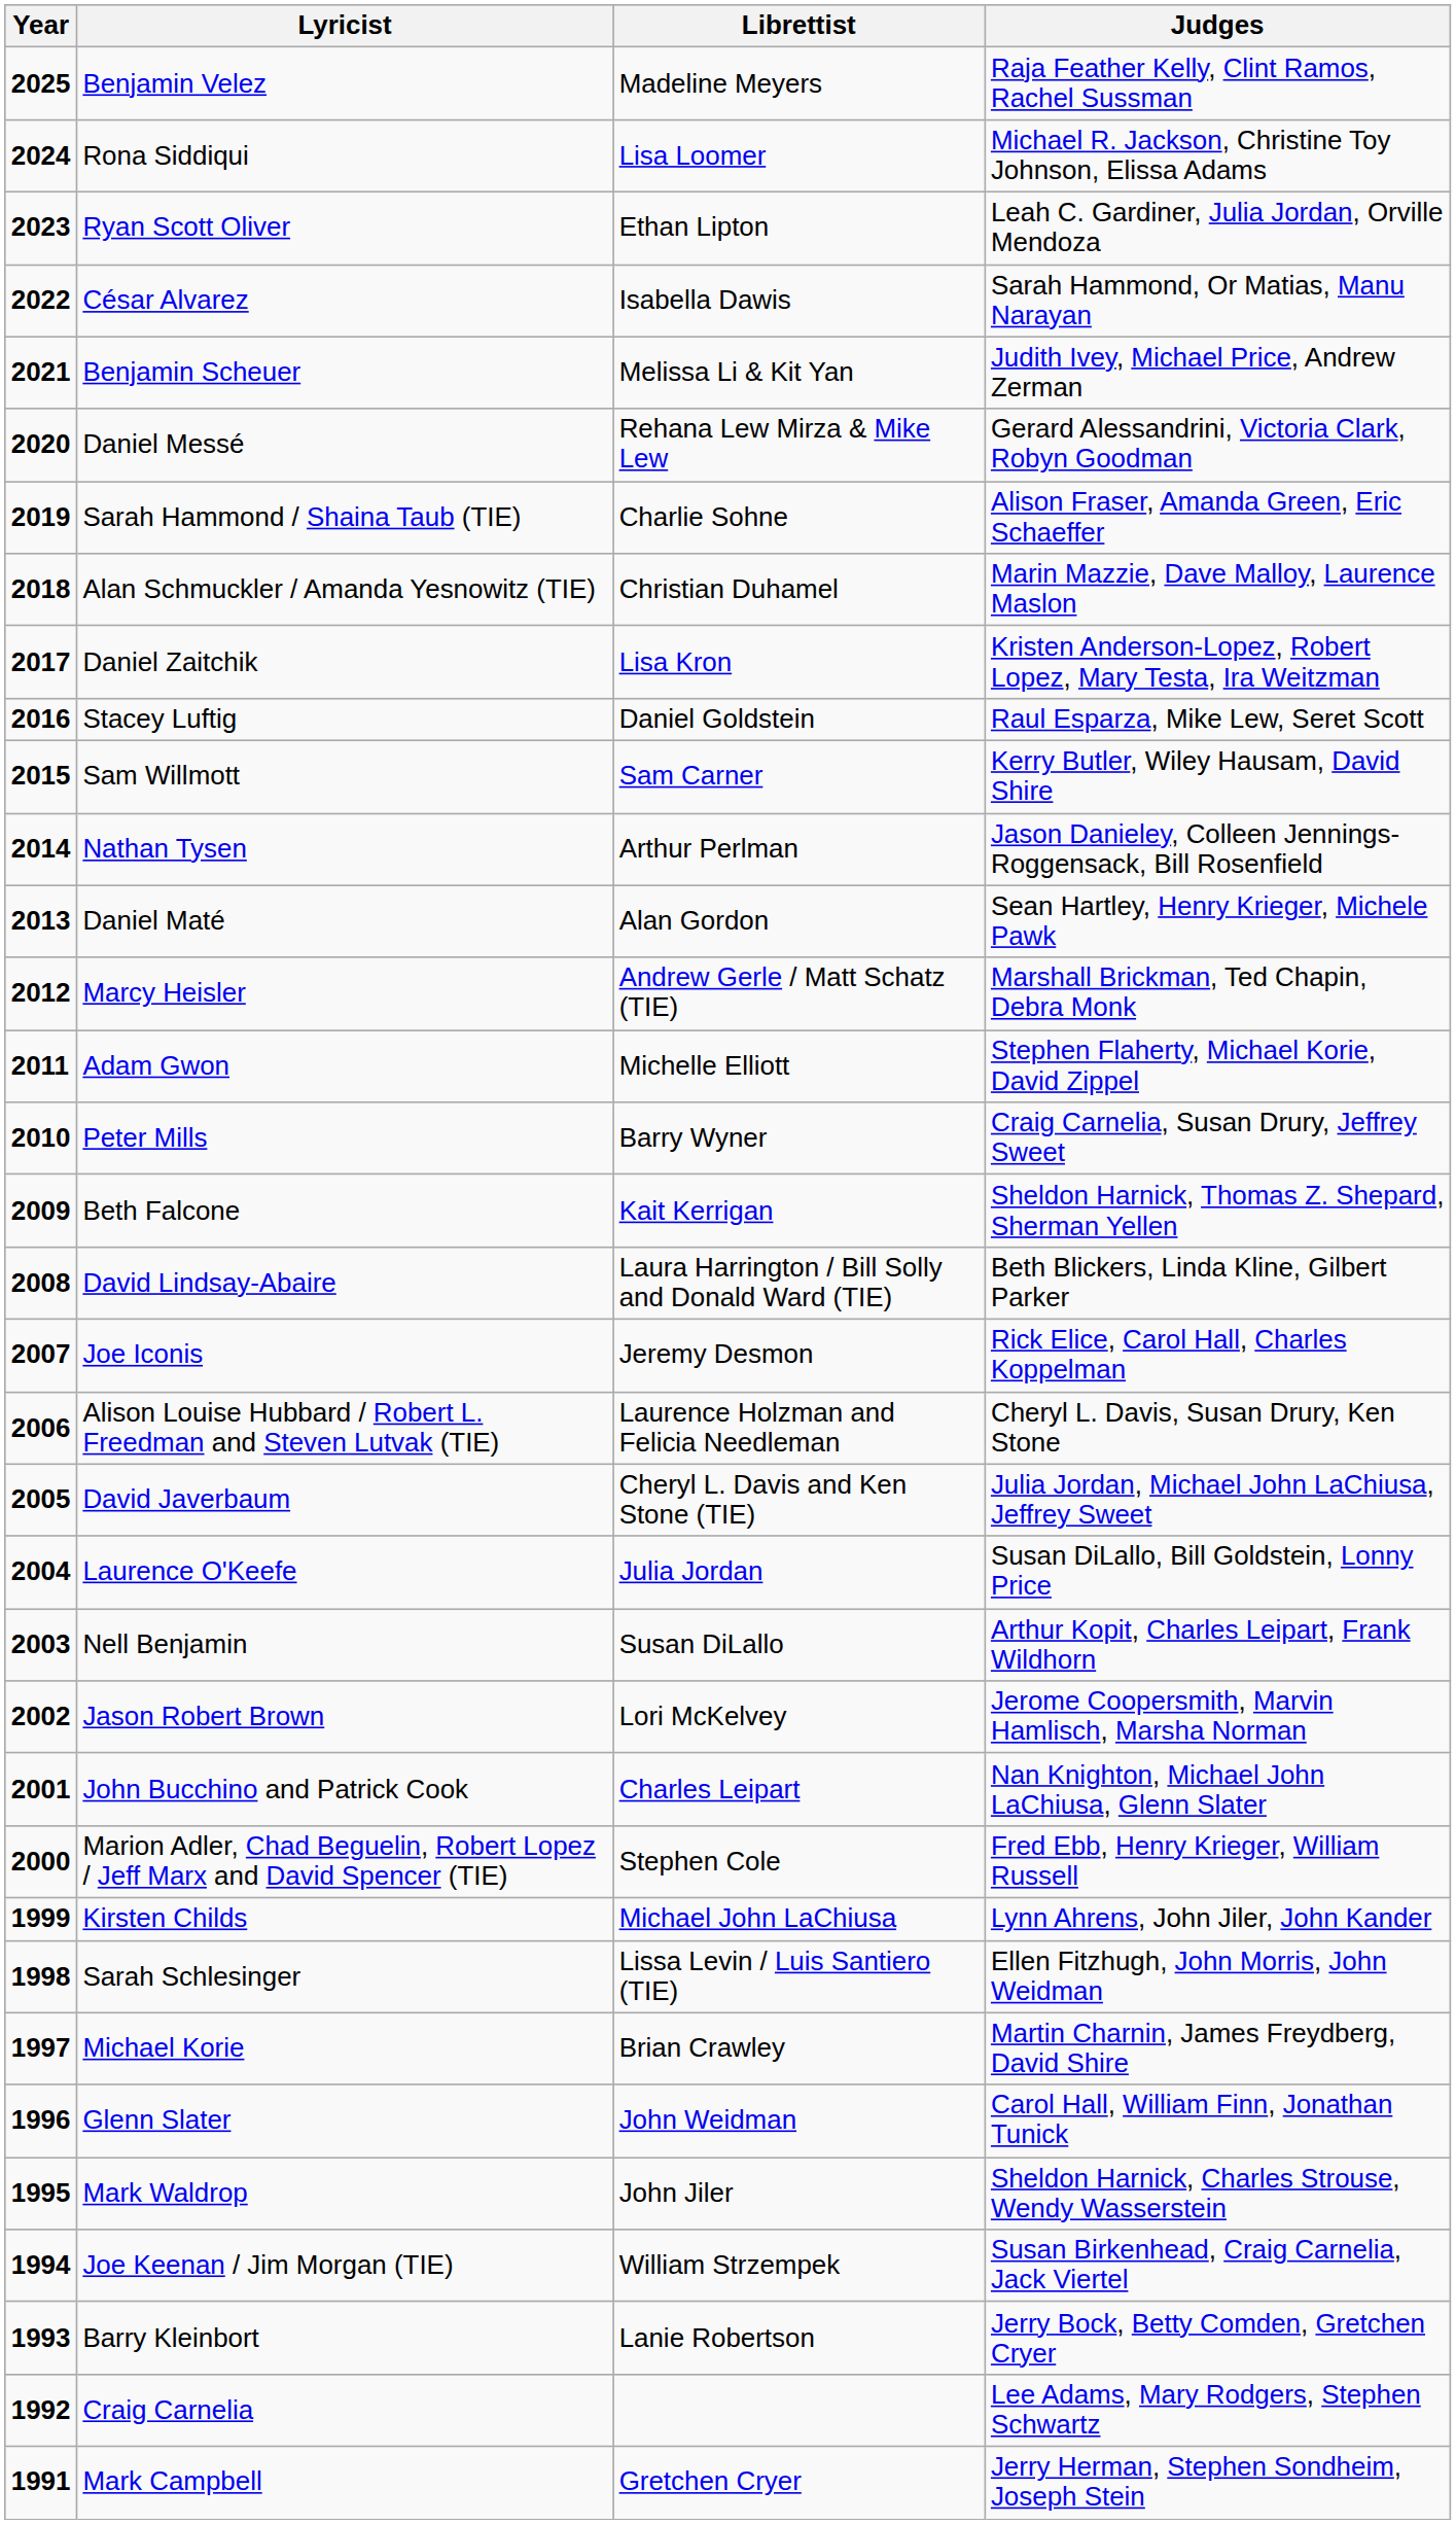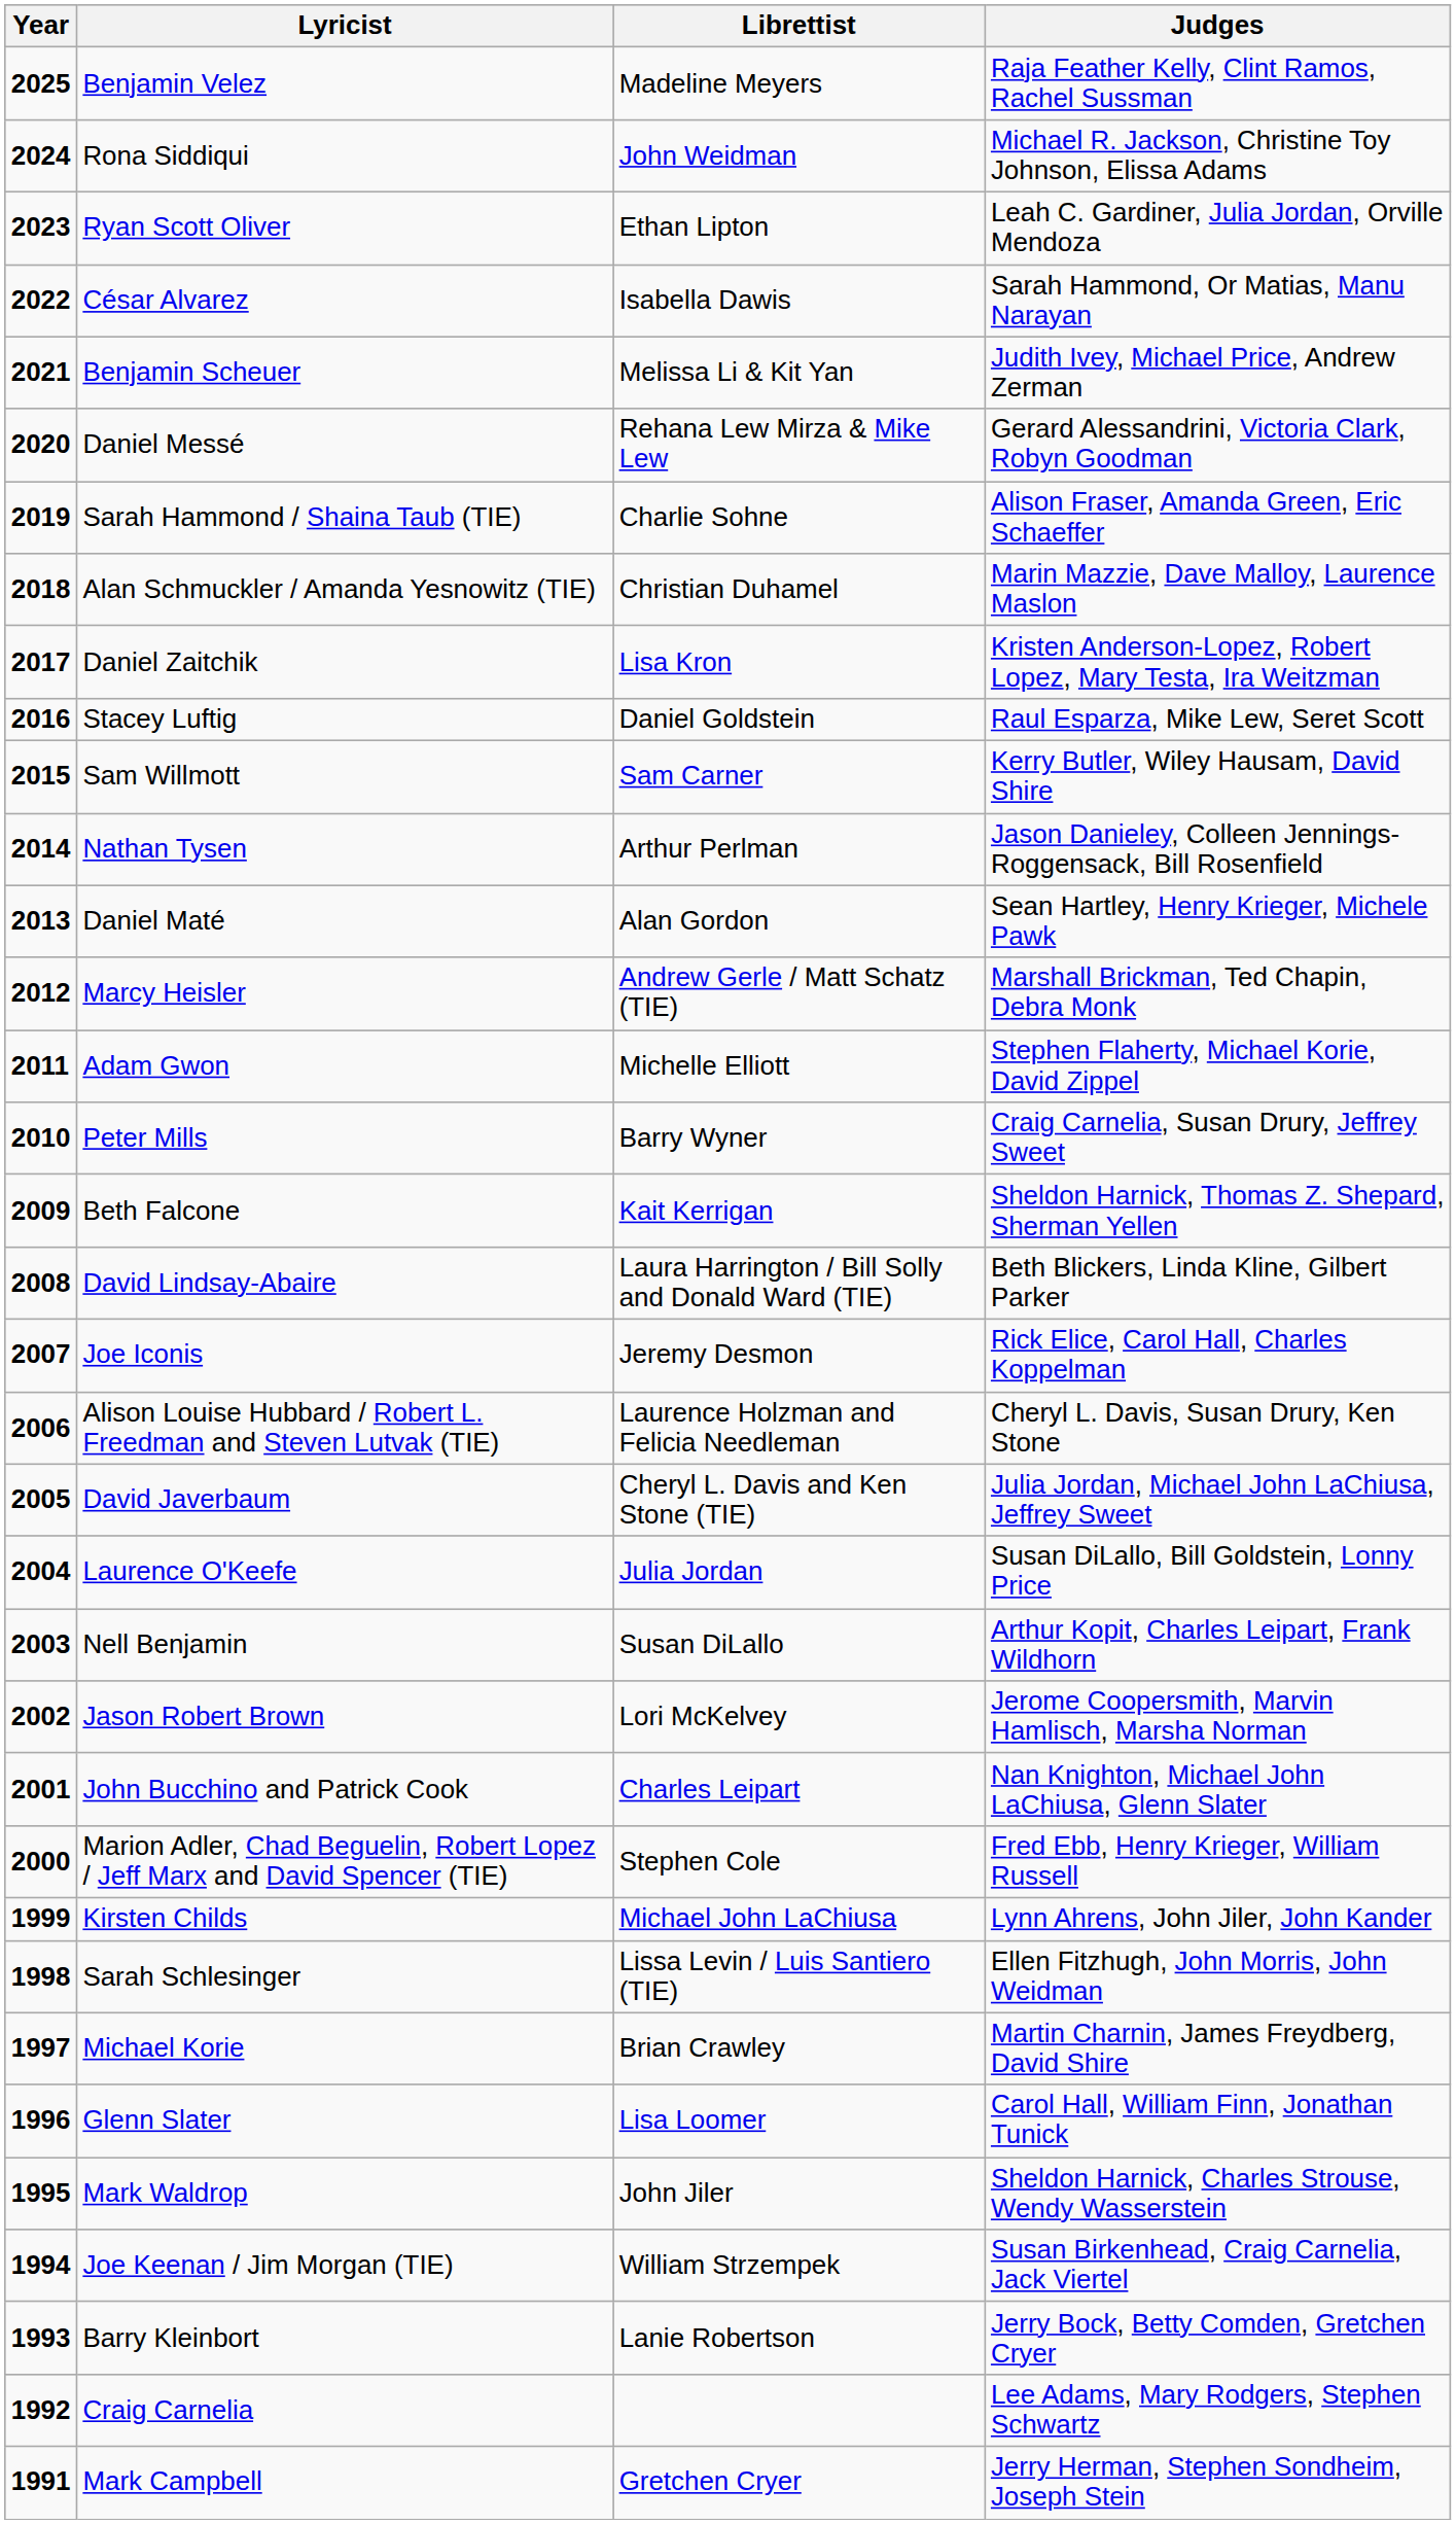 <table class="wikitable">
 <tr>
 <th>Year</th>
 <th>Lyricist</th>
 <th>Librettist</th>
 <th>Judges</th>
 </tr>
 <tr>
 <td><strong>2025</strong></td>
 <td><a href='#'>Benjamin Velez</a></td>
 <td>Madeline Meyers</td>
 <td><a href='#'>Raja Feather Kelly</a>, <a href='#'>Clint Ramos</a>, <a href='#'>Rachel Sussman</a></td>
 </tr>
 <tr>
 <td><strong>2024</strong></td>
 <td>Rona Siddiqui</td>
-<td><a href='#'>Lisa Loomer</a></td>
+<td><a href='#'>John Weidman</a></td>
 <td><a href='#'>Michael R. Jackson</a>, Christine Toy Johnson, Elissa Adams</td>
 </tr>
 <tr>
 <td><strong>2023</strong></td>
 <td><a href='#'>Ryan Scott Oliver</a></td>
 <td>Ethan Lipton</td>
 <td>Leah C. Gardiner, <a href='#'>Julia Jordan</a>, Orville Mendoza</td>
 </tr>
 <tr>
 <td><strong>2022</strong></td>
 <td><a href='#'>César Alvarez</a></td>
 <td>Isabella Dawis</td>
 <td>Sarah Hammond, Or Matias, <a href='#'>Manu Narayan</a></td>
 </tr>
 <tr>
 <td><strong>2021</strong></td>
 <td><a href='#'>Benjamin Scheuer</a></td>
 <td>Melissa Li & Kit Yan</td>
 <td><a href='#'>Judith Ivey</a>, <a href='#'>Michael Price</a>, Andrew Zerman</td>
 </tr>
 <tr>
 <td><strong>2020</strong></td>
 <td>Daniel Messé</td>
 <td>Rehana Lew Mirza & <a href='#'>Mike Lew</a></td>
 <td>Gerard Alessandrini, <a href='#'>Victoria Clark</a>, <a href='#'>Robyn Goodman</a></td>
 </tr>
 <tr>
 <td><strong>2019</strong></td>
 <td>Sarah Hammond / <a href='#'>Shaina Taub</a> (TIE)</td>
 <td>Charlie Sohne</td>
 <td><a href='#'>Alison Fraser</a>, <a href='#'>Amanda Green</a>, <a href='#'>Eric Schaeffer</a></td>
 </tr>
 <tr>
 <td><strong>2018</strong></td>
 <td>Alan Schmuckler / Amanda Yesnowitz (TIE)</td>
 <td>Christian Duhamel</td>
 <td><a href='#'>Marin Mazzie</a>, <a href='#'>Dave Malloy</a>, <a href='#'>Laurence Maslon</a></td>
 </tr>
 <tr>
 <td><strong>2017</strong></td>
 <td>Daniel Zaitchik</td>
 <td><a href='#'>Lisa Kron</a></td>
 <td><a href='#'>Kristen Anderson-Lopez</a>, <a href='#'>Robert Lopez</a>, <a href='#'>Mary Testa</a>, <a href='#'>Ira Weitzman</a></td>
 </tr>
 <tr>
 <td><strong>2016</strong></td>
 <td>Stacey Luftig</td>
 <td>Daniel Goldstein</td>
 <td><a href='#'>Raul Esparza</a>, Mike Lew, Seret Scott</td>
 </tr>
 <tr>
 <td><strong>2015</strong></td>
 <td>Sam Willmott</td>
 <td><a href='#'>Sam Carner</a></td>
 <td><a href='#'>Kerry Butler</a>, Wiley Hausam, <a href='#'>David Shire</a></td>
 </tr>
 <tr>
 <td><strong>2014</strong></td>
 <td><a href='#'>Nathan Tysen</a></td>
 <td>Arthur Perlman</td>
 <td><a href='#'>Jason Danieley</a>, Colleen Jennings-Roggensack, Bill Rosenfield</td>
 </tr>
 <tr>
 <td><strong>2013</strong></td>
 <td>Daniel Maté</td>
 <td>Alan Gordon</td>
 <td>Sean Hartley, <a href='#'>Henry Krieger</a>, <a href='#'>Michele Pawk</a></td>
 </tr>
 <tr>
 <td><strong>2012</strong></td>
 <td><a href='#'>Marcy Heisler</a></td>
 <td><a href='#'>Andrew Gerle</a> / Matt Schatz (TIE)</td>
 <td><a href='#'>Marshall Brickman</a>, Ted Chapin, <a href='#'>Debra Monk</a></td>
 </tr>
 <tr>
 <td><strong>2011</strong></td>
 <td><a href='#'>Adam Gwon</a></td>
 <td>Michelle Elliott</td>
 <td><a href='#'>Stephen Flaherty</a>, <a href='#'>Michael Korie</a>, <a href='#'>David Zippel</a></td>
 </tr>
 <tr>
 <td><strong>2010</strong></td>
 <td><a href='#'>Peter Mills</a></td>
 <td>Barry Wyner</td>
 <td><a href='#'>Craig Carnelia</a>, Susan Drury, <a href='#'>Jeffrey Sweet</a></td>
 </tr>
 <tr>
 <td><strong>2009</strong></td>
 <td>Beth Falcone</td>
 <td><a href='#'>Kait Kerrigan</a></td>
 <td><a href='#'>Sheldon Harnick</a>, <a href='#'>Thomas Z. Shepard</a>, <a href='#'>Sherman Yellen</a></td>
 </tr>
 <tr>
 <td><strong>2008</strong></td>
 <td><a href='#'>David Lindsay-Abaire</a></td>
 <td>Laura Harrington / Bill Solly and Donald Ward (TIE)</td>
 <td>Beth Blickers, Linda Kline, Gilbert Parker</td>
 </tr>
 <tr>
 <td><strong>2007</strong></td>
 <td><a href='#'>Joe Iconis</a></td>
 <td>Jeremy Desmon</td>
 <td><a href='#'>Rick Elice</a>, <a href='#'>Carol Hall</a>, <a href='#'>Charles Koppelman</a></td>
 </tr>
 <tr>
 <td><strong>2006</strong></td>
 <td>Alison Louise Hubbard / <a href='#'>Robert L. Freedman</a> and <a href='#'>Steven Lutvak</a> (TIE)</td>
 <td>Laurence Holzman and Felicia Needleman</td>
 <td>Cheryl L. Davis, Susan Drury, Ken Stone</td>
 </tr>
 <tr>
 <td><strong>2005</strong></td>
 <td><a href='#'>David Javerbaum</a></td>
 <td>Cheryl L. Davis and Ken Stone (TIE)</td>
 <td><a href='#'>Julia Jordan</a>, <a href='#'>Michael John LaChiusa</a>, <a href='#'>Jeffrey Sweet</a></td>
 </tr>
 <tr>
 <td><strong>2004</strong></td>
 <td><a href='#'>Laurence O'Keefe</a></td>
 <td><a href='#'>Julia Jordan</a></td>
 <td>Susan DiLallo, Bill Goldstein, <a href='#'>Lonny Price</a></td>
 </tr>
 <tr>
 <td><strong>2003</strong></td>
 <td>Nell Benjamin</td>
 <td>Susan DiLallo</td>
 <td><a href='#'>Arthur Kopit</a>, <a href='#'>Charles Leipart</a>, <a href='#'>Frank Wildhorn</a></td>
 </tr>
 <tr>
 <td><strong>2002</strong></td>
 <td><a href='#'>Jason Robert Brown</a></td>
 <td>Lori McKelvey</td>
 <td><a href='#'>Jerome Coopersmith</a>, <a href='#'>Marvin Hamlisch</a>, <a href='#'>Marsha Norman</a></td>
 </tr>
 <tr>
 <td><strong>2001</strong></td>
 <td><a href='#'>John Bucchino</a> and Patrick Cook</td>
 <td><a href='#'>Charles Leipart</a></td>
 <td><a href='#'>Nan Knighton</a>, <a href='#'>Michael John LaChiusa</a>, <a href='#'>Glenn Slater</a></td>
 </tr>
 <tr>
 <td><strong>2000</strong></td>
 <td>Marion Adler, <a href='#'>Chad Beguelin</a>, <a href='#'>Robert Lopez</a> / <a href='#'>Jeff Marx</a> and <a href='#'>David Spencer</a> (TIE)</td>
 <td>Stephen Cole</td>
 <td><a href='#'>Fred Ebb</a>, <a href='#'>Henry Krieger</a>, <a href='#'>William Russell</a></td>
 </tr>
 <tr>
 <td><strong>1999</strong></td>
 <td><a href='#'>Kirsten Childs</a></td>
 <td><a href='#'>Michael John LaChiusa</a></td>
 <td><a href='#'>Lynn Ahrens</a>, John Jiler, <a href='#'>John Kander</a></td>
 </tr>
 <tr>
 <td><strong>1998</strong></td>
 <td>Sarah Schlesinger</td>
 <td>Lissa Levin / <a href='#'>Luis Santiero</a> (TIE)</td>
 <td>Ellen Fitzhugh, <a href='#'>John Morris</a>, <a href='#'>John Weidman</a></td>
 </tr>
 <tr>
 <td><strong>1997</strong></td>
 <td><a href='#'>Michael Korie</a></td>
 <td>Brian Crawley</td>
 <td><a href='#'>Martin Charnin</a>, James Freydberg, <a href='#'>David Shire</a></td>
 </tr>
 <tr>
 <td><strong>1996</strong></td>
 <td><a href='#'>Glenn Slater</a></td>
-<td><a href='#'>John Weidman</a></td>
+<td><a href='#'>Lisa Loomer</a></td>
 <td><a href='#'>Carol Hall</a>, <a href='#'>William Finn</a>, <a href='#'>Jonathan Tunick</a></td>
 </tr>
 <tr>
 <td><strong>1995</strong></td>
 <td><a href='#'>Mark Waldrop</a></td>
 <td>John Jiler</td>
 <td><a href='#'>Sheldon Harnick</a>, <a href='#'>Charles Strouse</a>, <a href='#'>Wendy Wasserstein</a></td>
 </tr>
 <tr>
 <td><strong>1994</strong></td>
 <td><a href='#'>Joe Keenan</a> / Jim Morgan (TIE)</td>
 <td>William Strzempek</td>
 <td><a href='#'>Susan Birkenhead</a>, <a href='#'>Craig Carnelia</a>, <a href='#'>Jack Viertel</a></td>
 </tr>
 <tr>
 <td><strong>1993</strong></td>
 <td>Barry Kleinbort</td>
 <td>Lanie Robertson</td>
 <td><a href='#'>Jerry Bock</a>, <a href='#'>Betty Comden</a>, <a href='#'>Gretchen Cryer</a></td>
 </tr>
 <tr>
 <td><strong>1992</strong></td>
 <td><a href='#'>Craig Carnelia</a></td>
 <td></td>
 <td><a href='#'>Lee Adams</a>, <a href='#'>Mary Rodgers</a>, <a href='#'>Stephen Schwartz</a></td>
 </tr>
 <tr>
 <td><strong>1991</strong></td>
 <td><a href='#'>Mark Campbell</a></td>
 <td><a href='#'>Gretchen Cryer</a></td>
 <td><a href='#'>Jerry Herman</a>, <a href='#'>Stephen Sondheim</a>, <a href='#'>Joseph Stein</a></td>
 </tr>
 </table>
